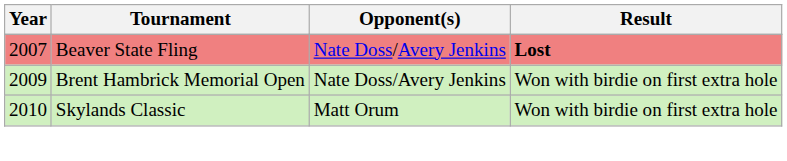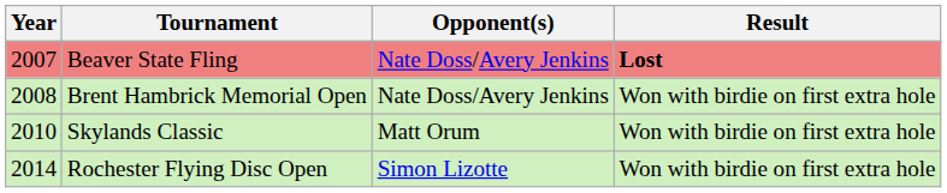 <table class ="wikitable">
 <tr>
 <th>Year</th>
 <th>Tournament</th>
 <th>Opponent(s)</th>
 <th>Result</th>
 </tr>
 <tr>
 </tr>
 <tr style="background:#f08080;">
 <td>2007</td>
 <td>Beaver State Fling</td>
 <td><a href='#'>Nate Doss</a>/<a href='#'>Avery Jenkins</a></td>
 <td><strong>Lost</strong></td>
 </tr>
 <tr style="background:#d0f0c0;">
-<td>2009</td>
+<td>2008</td>
 <td>Brent Hambrick Memorial Open</td>
 <td>Nate Doss/Avery Jenkins</td>
 <td>Won with birdie on first extra hole </td>
 </tr>
 <tr style="background:#d0f0c0;">
 <td>2010</td>
 <td>Skylands Classic</td>
 <td>Matt Orum</td>
 <td>Won with birdie on first extra hole</td>
 </tr>
+<tr style="background:#d0f0c0;">
+<td>2014</td>
+<td>Rochester Flying Disc Open</td>
+<td><a href='#'>Simon Lizotte</a></td>
+<td>Won with birdie on first extra hole</td>
+</tr>
 </table>
